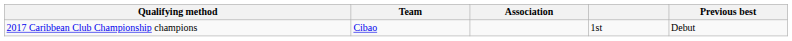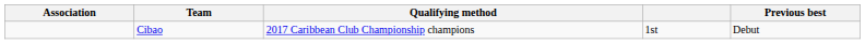 <table class="wikitable" style="table-layout:fixed;width:100%;">
 <tr>
+<th width=15%>Association</th>
+<th width=15%>Team</th>
 <th width=45%>Qualifying method</th>
-<th width=15%>Team</th>
-<th width=15%>Association</th>
 <th width=10%> </th>
 <th width=15%>Previous best </th>
 </tr>
 <tr>
+<td></td>
+<td><a href='#'>Cibao</a></td>
 <td><a href='#'>2017 Caribbean Club Championship</a> champions</td>
-<td><a href='#'>Cibao</a></td>
-<td></td>
 <td>1st</td>
 <td>Debut</td>
 </tr>
 </table>
